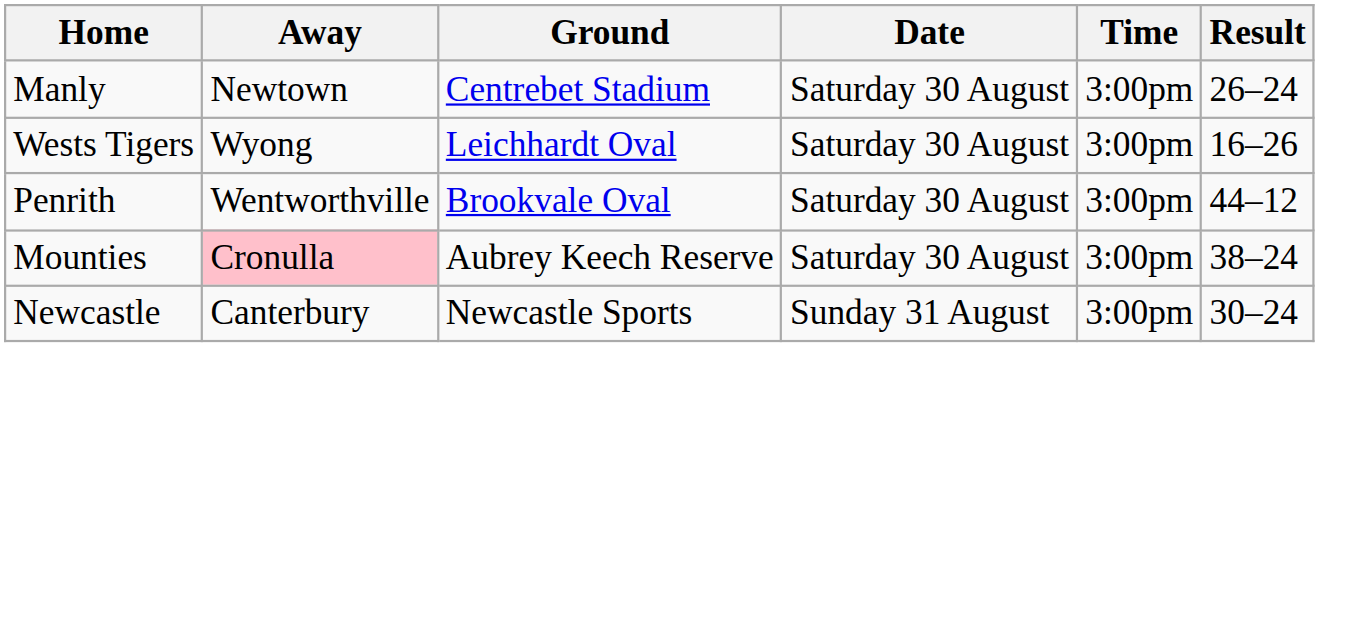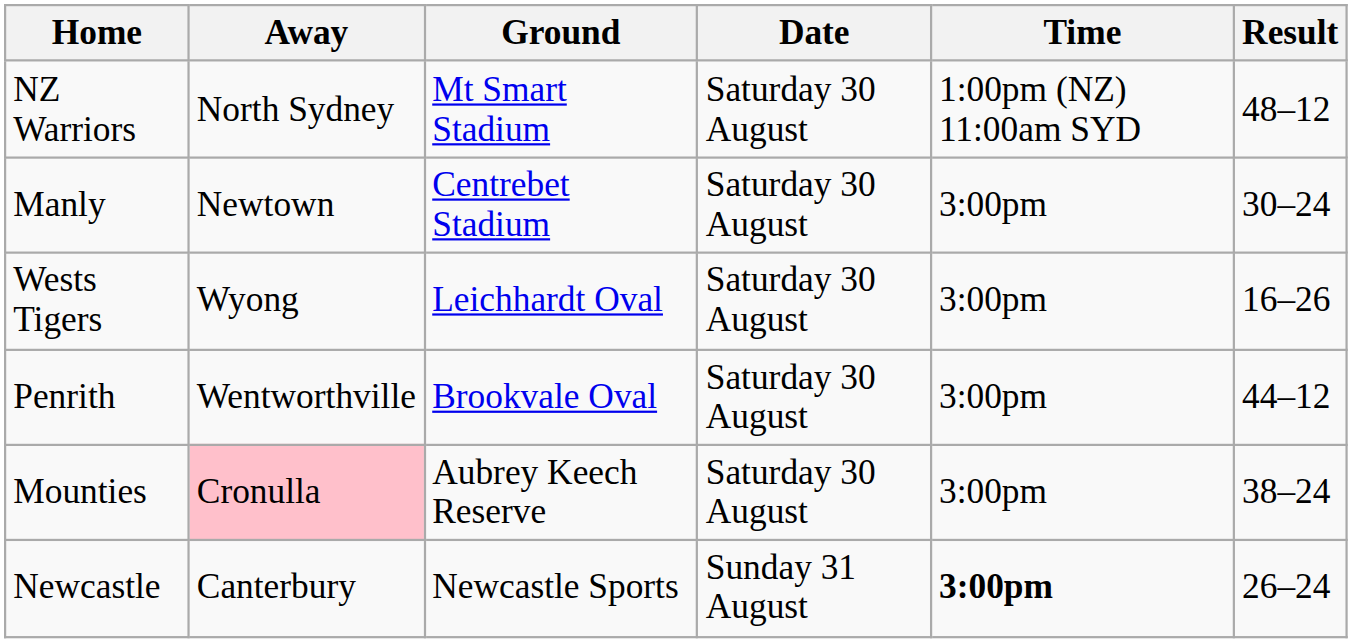 <table class="wikitable">
 <tr>
 <th>Home</th>
 <th>Away</th>
 <th>Ground</th>
 <th>Date</th>
 <th>Time</th>
 <th>Result</th>
 </tr>
 <tr>
+<td>NZ Warriors</td>
+<td>North Sydney</td>
+<td><a href='#'>Mt Smart Stadium</a></td>
+<td>Saturday 30 August</td>
+<td>1:00pm (NZ) 11:00am SYD</td>
+<td>48–12</td>
+</tr>
+<tr>
 <td>Manly</td>
 <td>Newtown</td>
 <td><a href='#'>Centrebet Stadium</a></td>
 <td>Saturday 30 August</td>
 <td>3:00pm</td>
-<td>26–24</td>
+<td>30–24</td>
 </tr>
 <tr>
 <td>Wests Tigers</td>
 <td>Wyong</td>
 <td><a href='#'>Leichhardt Oval</a></td>
 <td>Saturday 30 August</td>
 <td>3:00pm</td>
 <td>16–26</td>
 </tr>
 <tr>
 <td>Penrith</td>
 <td>Wentworthville</td>
 <td><a href='#'>Brookvale Oval</a></td>
 <td>Saturday 30 August</td>
 <td>3:00pm</td>
 <td>44–12</td>
 </tr>
 <tr>
 <td>Mounties</td>
 <td style="background: pink;">Cronulla</td>
 <td>Aubrey Keech Reserve</td>
 <td>Saturday 30 August</td>
 <td>3:00pm</td>
 <td>38–24</td>
 </tr>
 <tr>
 <td>Newcastle</td>
 <td>Canterbury</td>
 <td>Newcastle Sports</td>
 <td>Sunday 31 August</td>
-<td>3:00pm</td>
-<td>30–24</td>
+<td><strong>3:00pm</strong></td>
+<td>26–24</td>
 </tr>
 </table>
